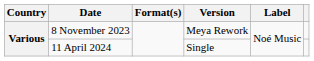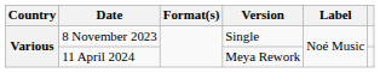 <table class="wikitable plainrowheaders">
 <tr>
 <th scope="col">Country</th>
 <th scope="col">Date</th>
 <th scope="col">Format(s)</th>
 <th scope="col">Version</th>
 <th scope="col">Label</th>
 <th scope="col"></th>
 </tr>
 <tr>
 <th scope="row" rowspan="2">Various</th>
 <td>8 November 2023</td>
 <td rowspan="2"></td>
-<td>Meya Rework</td>
+<td>Single</td>
 <td rowspan="2">Noé Music</td>
 <td></td>
 </tr>
 <tr>
 <td>11 April 2024</td>
-<td>Single</td>
+<td>Meya Rework</td>
 <td></td>
 </tr>
 </table>
